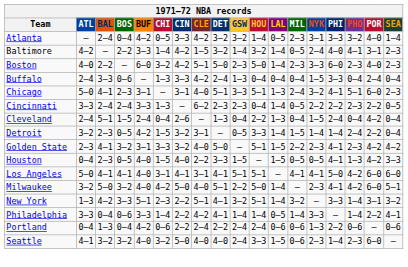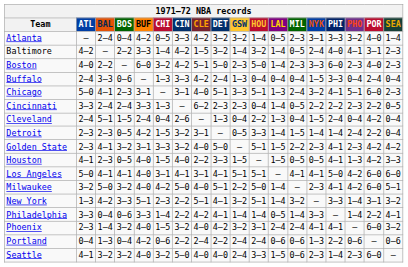 <table class="wikitable" style="font-size:95%; text-align:center;">
 <tr>
 <th colspan=18>1971–72 NBA records</th>
 </tr>
 <tr>
 <th width=100>Team</th>
 <th style="background:#003EA4;color:#FFFFFF;width=35">ATL</th>
 <th style="background:#E45206;color:#002854;width=35">BAL</th>
 <th style="background:#006400;color:#FFFFFF;width=35">BOS</th>
 <th style="background:#FF8201;color:#000000;width=35">BUF</th>
 <th style="background:#BA0C2F;color:#FFFFFF;width=35">CHI</th>
 <th style="background:#012F6B;color:#FFFFFF;width=35">CIN</th>
 <th style="background:#77222F;color:#FFA402;width=35">CLE</th>
 <th style="background:#012F6B;color:#FFFFFF;width=35">DET</th>
 <th style="background:#FFC62C;color:#012F6B;width=35">GSW</th>
 <th style="background:#BA0C2F;color:#FEC72E;width=35">HOU</th>
 <th style="background:#800080;color:#FFD700;width=35">LAL</th>
 <th style="background:#006400;color:#FFFFFF;width=35">MIL</th>
 <th style="background:#003EA4;color:#E35208;width=35">NYK</th>
 <th style="background:#012268;color:#FFFFFF;width=35">PHI</th>
 <th style="background:#702F8B;color:#FA4417;width=35">PHO</th>
 <th style="background:#BA0C2F;color:#FFFFFF;width=35">POR</th>
 <th style="background:#173F36;color:#EBAA00;width=35">SEA</th>
 </tr>
 <tr>
 <td style="text-align:left;"><a href='#'>Atlanta</a></td>
 <td>—</td>
 <td>2–4</td>
 <td>0–4</td>
 <td>4–2</td>
 <td>0–5</td>
 <td>3–3</td>
 <td>4–2</td>
 <td>3–2</td>
 <td>3–2</td>
 <td>1–4</td>
 <td>0–5</td>
 <td>2–3</td>
 <td>3–1</td>
 <td>3–3</td>
 <td>3–2</td>
 <td>4–0</td>
 <td>1–4</td>
 </tr>
 <tr>
 <td style="text-align:left;">Baltimore</td>
 <td>4–2</td>
 <td>—</td>
 <td>2–2</td>
 <td>3–3</td>
 <td>1–4</td>
 <td>4–2</td>
 <td>1–5</td>
 <td>3–2</td>
 <td>1–4</td>
 <td>3–2</td>
 <td>1–4</td>
 <td>0–5</td>
 <td>2–4</td>
 <td>4–0</td>
 <td>4–1</td>
 <td>3–1</td>
 <td>2–3</td>
 </tr>
 <tr>
 <td style="text-align:left;"><a href='#'>Boston</a></td>
 <td>4–0</td>
 <td>2–2</td>
 <td>—</td>
 <td>6–0</td>
 <td>3–2</td>
 <td>4–2</td>
 <td>5–1</td>
 <td>5–0</td>
 <td>2–3</td>
 <td>5–0</td>
 <td>1–4</td>
 <td>2–3</td>
 <td>3–3</td>
 <td>6–0</td>
 <td>2–3</td>
 <td>4–0</td>
 <td>2–3</td>
 </tr>
 <tr>
 <td style="text-align:left;"><a href='#'>Buffalo</a></td>
 <td>2–4</td>
 <td>3–3</td>
 <td>0–6</td>
 <td>—</td>
 <td>1–3</td>
 <td>3–3</td>
 <td>4–2</td>
 <td>2–4</td>
 <td>1–3</td>
 <td>0–4</td>
 <td>0–4</td>
 <td>0–4</td>
 <td>1–5</td>
 <td>3–3</td>
 <td>0–4</td>
 <td>2–4</td>
 <td>0–4</td>
 </tr>
 <tr>
 <td style="text-align:left;"><a href='#'>Chicago</a></td>
 <td>5–0</td>
 <td>4–1</td>
 <td>2–3</td>
 <td>3–1</td>
 <td>—</td>
 <td>3–1</td>
 <td>4–0</td>
 <td>5–1</td>
 <td>3–3</td>
 <td>5–1</td>
 <td>1–3</td>
 <td>2–4</td>
 <td>3–2</td>
 <td>4–1</td>
 <td>5–1</td>
 <td>6–0</td>
 <td>2–3</td>
 </tr>
 <tr>
 <td style="text-align:left;"><a href='#'>Cincinnati</a></td>
 <td>3–3</td>
 <td>2–4</td>
 <td>2–4</td>
 <td>3–3</td>
 <td>1–3</td>
 <td>—</td>
 <td>6–2</td>
 <td>2–3</td>
 <td>2–3</td>
 <td>0–4</td>
 <td>1–4</td>
 <td>0–5</td>
 <td>2–2</td>
 <td>2–2</td>
 <td>2–3</td>
 <td>2–2</td>
 <td>0–5</td>
 </tr>
 <tr>
 <td style="text-align:left;"><a href='#'>Cleveland</a></td>
 <td>2–4</td>
 <td>5–1</td>
 <td>1–5</td>
 <td>2–4</td>
 <td>0–4</td>
 <td>2–6</td>
 <td>—</td>
 <td>1–3</td>
 <td>0–4</td>
 <td>2–2</td>
 <td>1–3</td>
 <td>0–4</td>
 <td>1–5</td>
 <td>2–4</td>
 <td>0–4</td>
 <td>4–2</td>
 <td>0–4</td>
 </tr>
 <tr>
 <td style="text-align:left;"><a href='#'>Detroit</a></td>
-<td>3–2</td>
+<td>2–3</td>
 <td>2–3</td>
 <td>0–5</td>
 <td>4–2</td>
 <td>1–5</td>
 <td>3–2</td>
 <td>3–1</td>
 <td>—</td>
 <td>0–5</td>
 <td>3–3</td>
 <td>1–4</td>
 <td>1–5</td>
 <td>1–4</td>
 <td>1–4</td>
 <td>2–4</td>
 <td>2–2</td>
 <td>0–4</td>
 </tr>
 <tr>
 <td style="text-align:left;"><a href='#'>Golden State</a></td>
 <td>2–3</td>
 <td>4–1</td>
 <td>3–2</td>
 <td>3–1</td>
 <td>3–3</td>
 <td>3–2</td>
 <td>4–0</td>
 <td>5–0</td>
 <td>—</td>
 <td>5–1</td>
 <td>1–5</td>
 <td>2–2</td>
 <td>2–3</td>
 <td>4–1</td>
 <td>2–3</td>
 <td>4–2</td>
 <td>4–2</td>
 </tr>
 <tr>
 <td style="text-align:left;"><a href='#'>Houston</a></td>
-<td>0–4</td>
+<td>4–1</td>
 <td>2–3</td>
 <td>0–5</td>
 <td>4–0</td>
 <td>1–5</td>
 <td>4–0</td>
 <td>2–2</td>
 <td>3–3</td>
 <td>1–5</td>
 <td>—</td>
 <td>1–5</td>
 <td>0–5</td>
 <td>0–5</td>
 <td>4–1</td>
 <td>1–3</td>
 <td>4–2</td>
 <td>3–3</td>
 </tr>
 <tr>
 <td style="text-align:left;"><a href='#'>Los Angeles</a></td>
 <td>5–0</td>
 <td>4–1</td>
 <td>4–1</td>
 <td>4–0</td>
 <td>3–1</td>
 <td>4–1</td>
 <td>3–1</td>
 <td>4–1</td>
 <td>5–1</td>
 <td>5–1</td>
 <td>—</td>
 <td>4–1</td>
 <td>4–1</td>
 <td>5–0</td>
 <td>4–2</td>
 <td>6–0</td>
 <td>6–0</td>
 </tr>
 <tr>
 <td style="text-align:left;"><a href='#'>Milwaukee</a></td>
 <td>3–2</td>
 <td>5–0</td>
 <td>3–2</td>
 <td>4–0</td>
 <td>4–2</td>
 <td>5–0</td>
 <td>4–0</td>
 <td>5–1</td>
 <td>2–2</td>
 <td>5–0</td>
 <td>1–4</td>
 <td>—</td>
 <td>2–3</td>
 <td>4–1</td>
 <td>4–2</td>
 <td>6–0</td>
 <td>5–1</td>
 </tr>
 <tr>
 <td style="text-align:left;"><a href='#'>New York</a></td>
 <td>1–3</td>
 <td>4–2</td>
 <td>3–3</td>
 <td>5–1</td>
 <td>2–3</td>
 <td>2–2</td>
 <td>5–1</td>
 <td>4–1</td>
 <td>3–2</td>
 <td>5–1</td>
 <td>1–4</td>
 <td>3–2</td>
 <td>—</td>
 <td>3–3</td>
 <td>1–4</td>
 <td>3–1</td>
 <td>3–2</td>
 </tr>
 <tr>
 <td style="text-align:left;"><a href='#'>Philadelphia</a></td>
 <td>3–3</td>
 <td>0–4</td>
 <td>0–6</td>
 <td>3–3</td>
 <td>1–4</td>
 <td>2–2</td>
 <td>4–2</td>
 <td>4–1</td>
 <td>1–4</td>
 <td>1–4</td>
 <td>0–5</td>
 <td>1–4</td>
 <td>3–3</td>
 <td>—</td>
 <td>1–4</td>
 <td>2–2</td>
 <td>4–1</td>
 </tr>
 <tr>
+<td style="text-align:left;"><a href='#'>Phoenix</a></td>
+<td>2–3</td>
+<td>1–4</td>
+<td>3–2</td>
+<td>4–0</td>
+<td>1–5</td>
+<td>3–2</td>
+<td>4–0</td>
+<td>4–2</td>
+<td>3–2</td>
+<td>3–1</td>
+<td>2–4</td>
+<td>2–4</td>
+<td>4–1</td>
+<td>4–1</td>
+<td>—</td>
+<td>6–0</td>
+<td>3–2</td>
+</tr>
+<tr>
 <td style="text-align:left;"><a href='#'>Portland</a></td>
 <td>0–4</td>
 <td>1–3</td>
 <td>0–4</td>
 <td>4–2</td>
 <td>0–6</td>
 <td>2–2</td>
 <td>2–4</td>
 <td>2–2</td>
 <td>2–4</td>
 <td>2–4</td>
 <td>0–6</td>
 <td>0–6</td>
 <td>1–3</td>
 <td>2–2</td>
 <td>0–6</td>
 <td>—</td>
 <td>0–6</td>
 </tr>
 <tr>
 <td style="text-align:left;"><a href='#'>Seattle</a></td>
 <td>4–1</td>
 <td>3–2</td>
 <td>3–2</td>
 <td>4–0</td>
 <td>3–2</td>
 <td>5–0</td>
 <td>4–0</td>
 <td>4–0</td>
 <td>2–4</td>
 <td>3–3</td>
 <td>1–5</td>
 <td>0–6</td>
 <td>2–3</td>
 <td>1–4</td>
 <td>2–3</td>
 <td>6–0</td>
 <td>—</td>
 </tr>
 </table>
